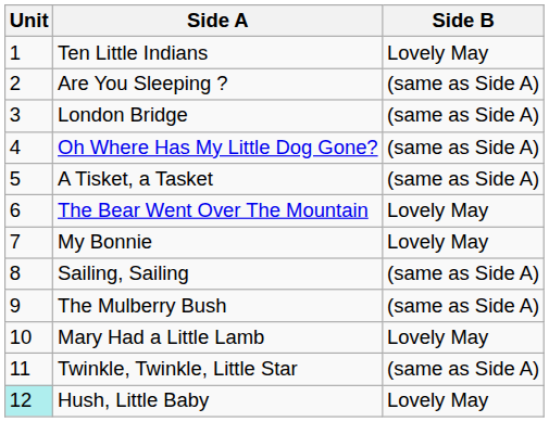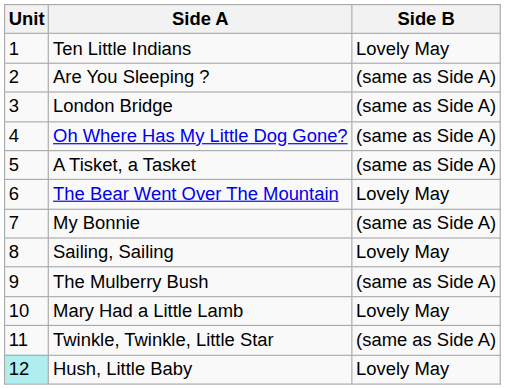 <table class="wikitable">
 <tr>
 <th>Unit</th>
 <th>Side A</th>
 <th>Side B</th>
 </tr>
 <tr>
 <td>1</td>
 <td>Ten Little Indians</td>
 <td>Lovely May</td>
 </tr>
 <tr>
 <td>2</td>
 <td>Are You Sleeping ?</td>
 <td>(same as Side A)</td>
 </tr>
 <tr>
 <td>3</td>
 <td>London Bridge</td>
 <td>(same as Side A)</td>
 </tr>
 <tr>
 <td>4</td>
 <td><a href='#'>Oh Where Has My Little Dog Gone?</a></td>
 <td>(same as Side A)</td>
 </tr>
 <tr>
 <td>5</td>
 <td>A Tisket, a Tasket</td>
 <td>(same as Side A)</td>
 </tr>
 <tr>
 <td>6</td>
 <td><a href='#'>The Bear Went Over The Mountain</a></td>
 <td>Lovely May</td>
 </tr>
 <tr>
 <td>7</td>
 <td>My Bonnie</td>
-<td>Lovely May</td>
+<td>(same as Side A)</td>
 </tr>
 <tr>
 <td>8</td>
 <td>Sailing, Sailing</td>
-<td>(same as Side A)</td>
+<td>Lovely May</td>
 </tr>
 <tr>
 <td>9</td>
 <td>The Mulberry Bush</td>
 <td>(same as Side A)</td>
 </tr>
 <tr>
 <td>10</td>
 <td>Mary Had a Little Lamb</td>
 <td>Lovely May</td>
 </tr>
 <tr>
 <td>11</td>
 <td>Twinkle, Twinkle, Little Star</td>
 <td>(same as Side A)</td>
 </tr>
 <tr>
 <td style="background: paleturquoise;">12</td>
 <td>Hush, Little Baby</td>
 <td>Lovely May</td>
 </tr>
 </table>
